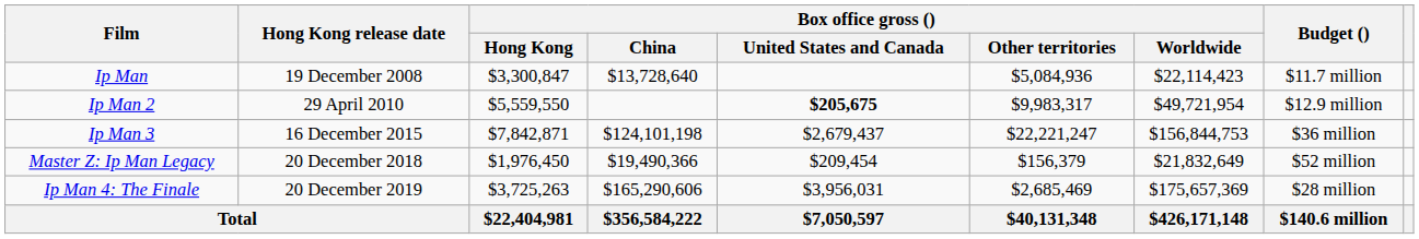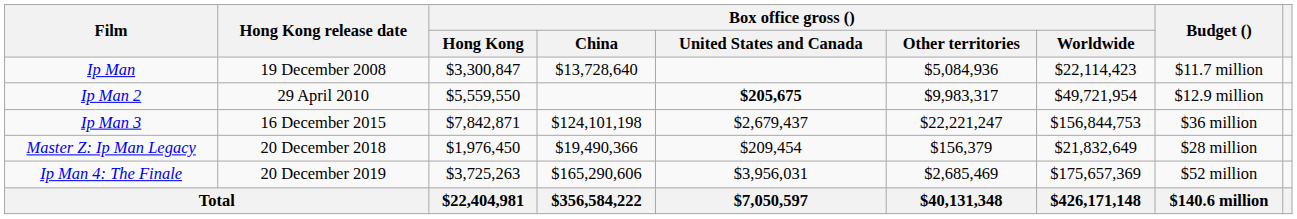 <table class="wikitable sortable" width="99%" style="text-align: center">
 <tr>
 <th scope="col" rowspan="2">Film</th>
 <th scope="col" rowspan="2">Hong Kong release date</th>
 <th scope="col" colspan="5" class=sortable>Box office gross ()</th>
 <th scope="col" rowspan="2">Budget ()</th>
 <th scope="col" rowspan="2" class=unsortable></th>
 </tr>
 <tr>
 <th>Hong Kong</th>
 <th>China</th>
 <th>United States and Canada</th>
 <th>Other territories</th>
 <th>Worldwide</th>
 </tr>
 <tr>
 <td><em><a href='#'>Ip Man</a></em></td>
 <td>19 December 2008</td>
 <td>$3,300,847</td>
 <td>$13,728,640</td>
 <td></td>
 <td>$5,084,936</td>
 <td>$22,114,423</td>
 <td>$11.7 million</td>
 <td></td>
 </tr>
 <tr>
 <td><em><a href='#'>Ip Man 2</a></em></td>
 <td>29 April 2010</td>
 <td>$5,559,550</td>
 <td></td>
 <td><strong>$205,675</strong></td>
 <td>$9,983,317</td>
 <td>$49,721,954</td>
 <td>$12.9 million</td>
 <td></td>
 </tr>
 <tr>
 <td><em><a href='#'>Ip Man 3</a></em></td>
 <td>16 December 2015</td>
 <td>$7,842,871</td>
 <td>$124,101,198</td>
 <td>$2,679,437</td>
 <td>$22,221,247</td>
 <td>$156,844,753</td>
 <td>$36 million</td>
 <td></td>
 </tr>
 <tr>
 <td><em><a href='#'>Master Z: Ip Man Legacy</a></em></td>
 <td>20 December 2018</td>
 <td>$1,976,450</td>
 <td>$19,490,366</td>
 <td>$209,454</td>
 <td>$156,379</td>
 <td>$21,832,649</td>
-<td>$52 million</td>
+<td>$28 million</td>
 <td></td>
 </tr>
 <tr>
 <td><em><a href='#'>Ip Man 4: The Finale</a></em></td>
 <td>20 December 2019</td>
 <td>$3,725,263</td>
 <td>$165,290,606</td>
 <td>$3,956,031</td>
 <td>$2,685,469</td>
 <td>$175,657,369</td>
-<td>$28 million</td>
+<td>$52 million</td>
 <td></td>
 </tr>
 <tr>
 <th colspan="2">Total</th>
 <th>$22,404,981</th>
 <th>$356,584,222</th>
 <th>$7,050,597</th>
 <th>$40,131,348</th>
 <th>$426,171,148</th>
 <th>$140.6 million</th>
 <th></th>
 </tr>
 </table>
